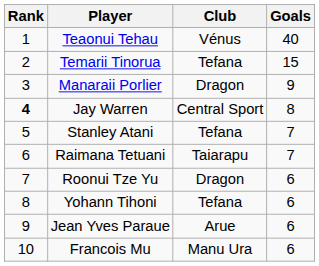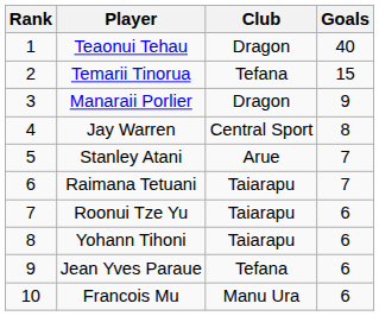 <table class="wikitable" style="text-align:center;">
 <tr>
 <th>Rank</th>
 <th>Player</th>
 <th>Club</th>
 <th>Goals</th>
 </tr>
 <tr>
 <td>1</td>
 <td> <a href='#'>Teaonui Tehau</a></td>
-<td>Vénus</td>
+<td>Dragon</td>
 <td>40</td>
 </tr>
 <tr>
 <td>2</td>
 <td> <a href='#'>Temarii Tinorua</a></td>
 <td>Tefana</td>
 <td>15</td>
 </tr>
 <tr>
 <td>3</td>
 <td> <a href='#'>Manaraii Porlier</a></td>
 <td>Dragon</td>
 <td>9</td>
 </tr>
 <tr>
-<td><strong>4</strong></td>
+<td>4</td>
 <td> Jay Warren</td>
 <td>Central Sport</td>
 <td>8</td>
 </tr>
 <tr>
 <td>5</td>
 <td> Stanley Atani</td>
-<td>Tefana</td>
+<td>Arue</td>
 <td>7</td>
 </tr>
 <tr>
 <td>6</td>
 <td> Raimana Tetuani</td>
 <td>Taiarapu</td>
 <td>7</td>
 </tr>
 <tr>
 <td>7</td>
 <td> Roonui Tze Yu</td>
-<td>Dragon</td>
+<td>Taiarapu</td>
 <td>6</td>
 </tr>
 <tr>
 <td>8</td>
 <td> Yohann Tihoni</td>
-<td>Tefana</td>
+<td>Taiarapu</td>
 <td>6</td>
 </tr>
 <tr>
 <td>9</td>
 <td> Jean Yves Paraue</td>
-<td>Arue</td>
+<td>Tefana</td>
 <td>6</td>
 </tr>
 <tr>
 <td>10</td>
 <td> Francois Mu</td>
 <td>Manu Ura</td>
 <td>6</td>
 </tr>
 </table>
